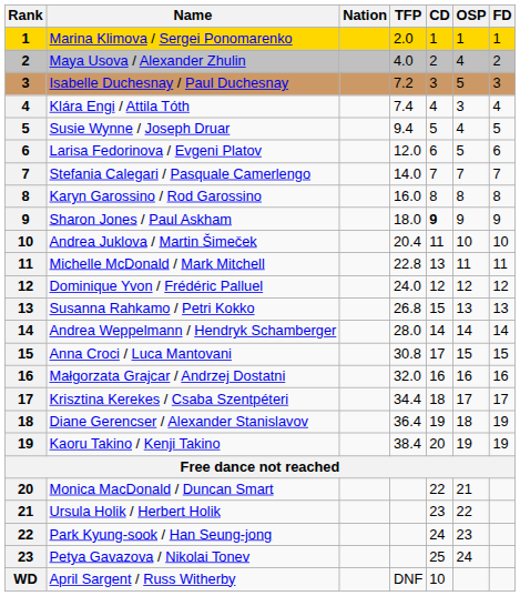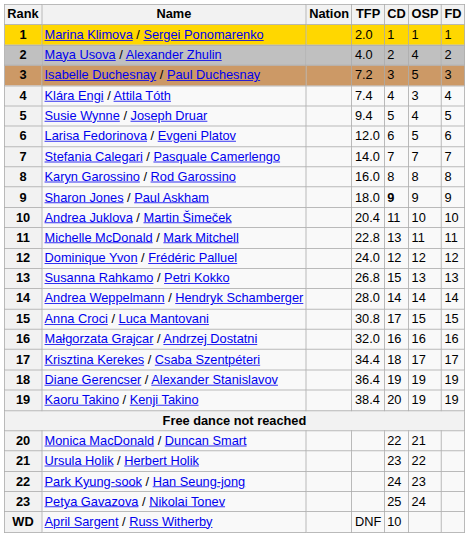 <table class="wikitable">
 <tr>
 <th>Rank</th>
 <th>Name</th>
 <th>Nation</th>
 <th>TFP</th>
 <th>CD</th>
 <th>OSP</th>
 <th>FD</th>
 </tr>
 <tr bgcolor=gold>
 <td align=center><strong>1</strong></td>
 <td><a href='#'>Marina Klimova</a> / <a href='#'>Sergei Ponomarenko</a></td>
 <td></td>
 <td>2.0</td>
 <td>1</td>
 <td>1</td>
 <td>1</td>
 </tr>
 <tr bgcolor=silver>
 <td align=center><strong>2</strong></td>
 <td><a href='#'>Maya Usova</a> / <a href='#'>Alexander Zhulin</a></td>
 <td></td>
 <td>4.0</td>
 <td>2</td>
 <td>4</td>
 <td>2</td>
 </tr>
 <tr bgcolor=cc9966>
 <td align=center><strong>3</strong></td>
 <td><a href='#'>Isabelle Duchesnay</a> / <a href='#'>Paul Duchesnay</a></td>
 <td></td>
 <td>7.2</td>
 <td>3</td>
 <td>5</td>
 <td>3</td>
 </tr>
 <tr>
 <th>4</th>
 <td><a href='#'>Klára Engi</a> / <a href='#'>Attila Tóth</a></td>
 <td></td>
 <td>7.4</td>
 <td>4</td>
 <td>3</td>
 <td>4</td>
 </tr>
 <tr>
 <th>5</th>
 <td><a href='#'>Susie Wynne</a> / <a href='#'>Joseph Druar</a></td>
 <td></td>
 <td>9.4</td>
 <td>5</td>
 <td>4</td>
 <td>5</td>
 </tr>
 <tr>
 <th>6</th>
 <td><a href='#'>Larisa Fedorinova</a> / <a href='#'>Evgeni Platov</a></td>
 <td></td>
 <td>12.0</td>
 <td>6</td>
 <td>5</td>
 <td>6</td>
 </tr>
 <tr>
 <th>7</th>
 <td><a href='#'>Stefania Calegari</a> / <a href='#'>Pasquale Camerlengo</a></td>
 <td></td>
 <td>14.0</td>
 <td>7</td>
 <td>7</td>
 <td>7</td>
 </tr>
 <tr>
 <th>8</th>
 <td><a href='#'>Karyn Garossino</a> / <a href='#'>Rod Garossino</a></td>
 <td></td>
 <td>16.0</td>
 <td>8</td>
 <td>8</td>
 <td>8</td>
 </tr>
 <tr>
 <th>9</th>
 <td><a href='#'>Sharon Jones</a> / <a href='#'>Paul Askham</a></td>
 <td></td>
 <td>18.0</td>
 <td><strong>9</strong></td>
 <td>9</td>
 <td>9</td>
 </tr>
 <tr>
 <th>10</th>
 <td><a href='#'>Andrea Juklova</a> / <a href='#'>Martin Šimeček</a></td>
 <td></td>
 <td>20.4</td>
 <td>11</td>
 <td>10</td>
 <td>10</td>
 </tr>
 <tr>
 <th>11</th>
 <td><a href='#'>Michelle McDonald</a> / <a href='#'>Mark Mitchell</a></td>
 <td></td>
 <td>22.8</td>
 <td>13</td>
 <td>11</td>
 <td>11</td>
 </tr>
 <tr>
 <th>12</th>
 <td><a href='#'>Dominique Yvon</a> / <a href='#'>Frédéric Palluel</a></td>
 <td></td>
 <td>24.0</td>
 <td>12</td>
 <td>12</td>
 <td>12</td>
 </tr>
 <tr>
 <th>13</th>
 <td><a href='#'>Susanna Rahkamo</a> / <a href='#'>Petri Kokko</a></td>
 <td></td>
 <td>26.8</td>
 <td>15</td>
 <td>13</td>
 <td>13</td>
 </tr>
 <tr>
 <th>14</th>
 <td><a href='#'>Andrea Weppelmann</a> / <a href='#'>Hendryk Schamberger</a></td>
 <td></td>
 <td>28.0</td>
 <td>14</td>
 <td>14</td>
 <td>14</td>
 </tr>
 <tr>
 <th>15</th>
 <td><a href='#'>Anna Croci</a> / <a href='#'>Luca Mantovani</a></td>
 <td></td>
 <td>30.8</td>
 <td>17</td>
 <td>15</td>
 <td>15</td>
 </tr>
 <tr>
 <th>16</th>
 <td><a href='#'>Małgorzata Grajcar</a> / <a href='#'>Andrzej Dostatni</a></td>
 <td></td>
 <td>32.0</td>
 <td>16</td>
 <td>16</td>
 <td>16</td>
 </tr>
 <tr>
 <th>17</th>
 <td><a href='#'>Krisztina Kerekes</a> / <a href='#'>Csaba Szentpéteri</a></td>
 <td></td>
 <td>34.4</td>
 <td>18</td>
 <td>17</td>
 <td>17</td>
 </tr>
 <tr>
 <th>18</th>
 <td><a href='#'>Diane Gerencser</a> / <a href='#'>Alexander Stanislavov</a></td>
 <td></td>
 <td>36.4</td>
 <td>19</td>
-<td>18</td>
+<td>19</td>
 <td>19</td>
 </tr>
 <tr>
 <th>19</th>
 <td><a href='#'>Kaoru Takino</a> / <a href='#'>Kenji Takino</a></td>
 <td></td>
 <td>38.4</td>
 <td>20</td>
 <td>19</td>
 <td>19</td>
 </tr>
 <tr>
 <th colspan=7>Free dance not reached</th>
 </tr>
 <tr>
 <th>20</th>
 <td><a href='#'>Monica MacDonald</a> / <a href='#'>Duncan Smart</a></td>
 <td></td>
 <td></td>
 <td>22</td>
 <td>21</td>
 <td></td>
 </tr>
 <tr>
 <th>21</th>
 <td><a href='#'>Ursula Holik</a> / <a href='#'>Herbert Holik</a></td>
 <td></td>
 <td></td>
 <td>23</td>
 <td>22</td>
 <td></td>
 </tr>
 <tr>
 <th>22</th>
 <td><a href='#'>Park Kyung-sook</a> / <a href='#'>Han Seung-jong</a></td>
 <td></td>
 <td></td>
 <td>24</td>
 <td>23</td>
 <td></td>
 </tr>
 <tr>
 <th>23</th>
 <td><a href='#'>Petya Gavazova</a> / <a href='#'>Nikolai Tonev</a></td>
 <td></td>
 <td></td>
 <td>25</td>
 <td>24</td>
 <td></td>
 </tr>
 <tr>
 <th>WD</th>
 <td><a href='#'>April Sargent</a> / <a href='#'>Russ Witherby</a></td>
 <td></td>
 <td>DNF</td>
 <td>10</td>
 <td></td>
 <td></td>
 </tr>
 </table>
